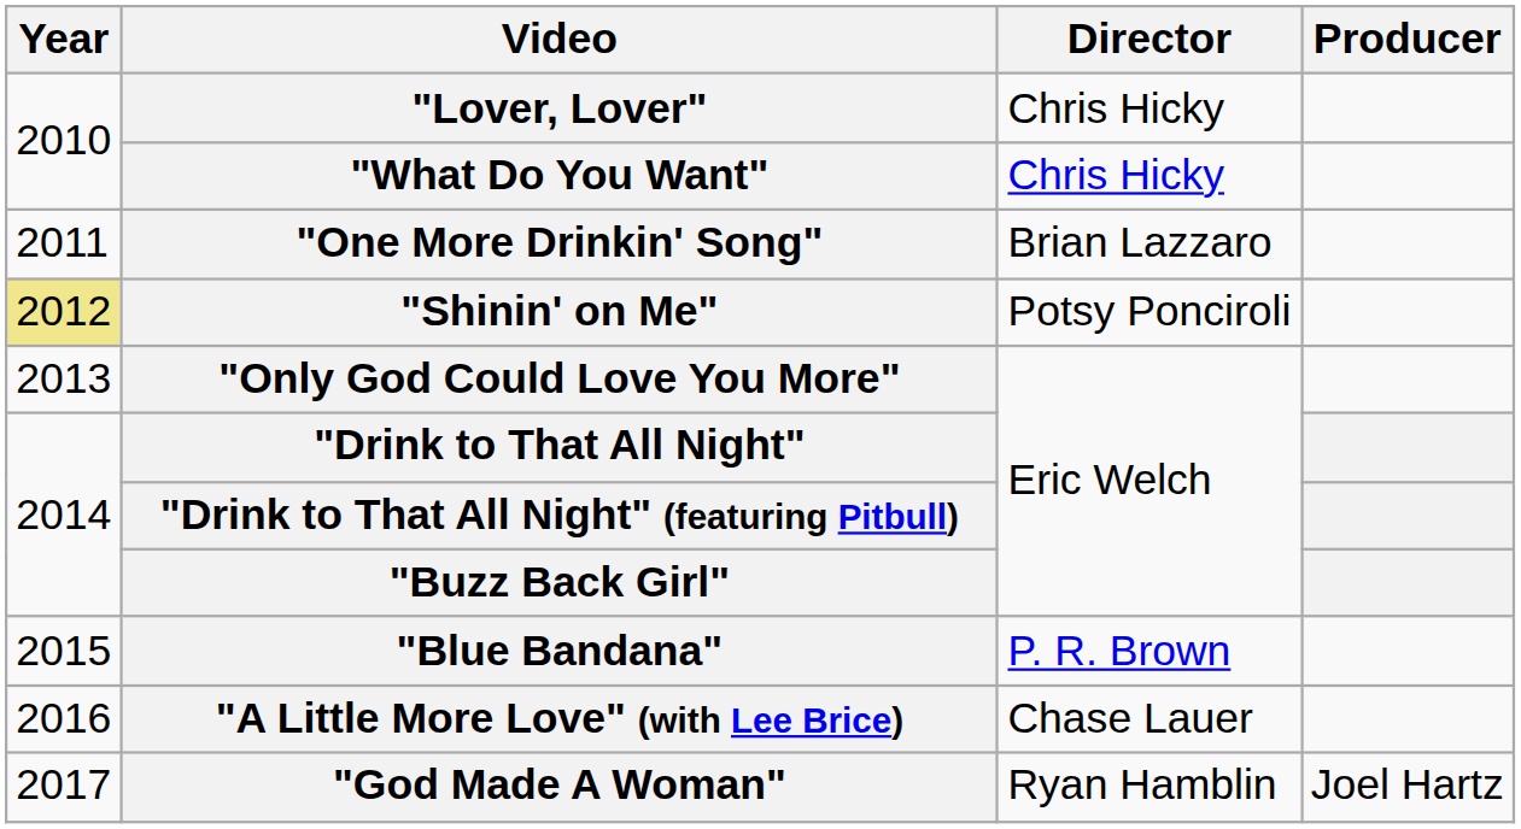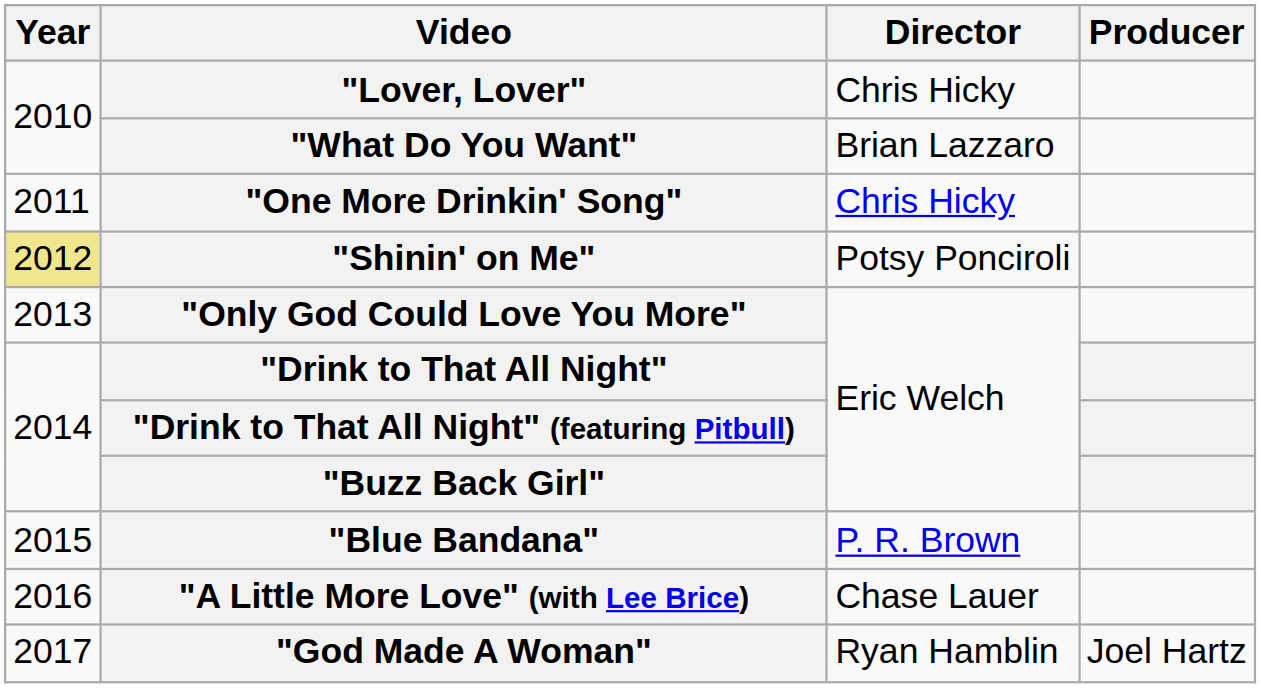 <table class="wikitable plainrowheaders">
 <tr>
 <th>Year</th>
 <th style="width:20em;">Video</th>
 <th>Director</th>
 <th>Producer</th>
 </tr>
 <tr>
 <td rowspan="2">2010</td>
 <th scope="row">"Lover, Lover"</th>
 <td>Chris Hicky</td>
 <td></td>
 </tr>
 <tr>
 <th scope="row">"What Do You Want"</th>
-<td><a href='#'>Chris Hicky</a></td>
+<td>Brian Lazzaro</td>
 <td></td>
 </tr>
 <tr>
 <td>2011</td>
 <th scope="row">"One More Drinkin' Song"</th>
-<td>Brian Lazzaro</td>
+<td><a href='#'>Chris Hicky</a></td>
 <td></td>
 </tr>
 <tr>
 <td style="background: khaki;">2012</td>
 <th scope="row">"Shinin' on Me"</th>
 <td>Potsy Ponciroli</td>
 <td></td>
 </tr>
 <tr>
 <td>2013</td>
 <th scope="row">"Only God Could Love You More"</th>
 <td rowspan="4">Eric Welch</td>
 <td></td>
 </tr>
 <tr>
 <td rowspan="3">2014</td>
 <th scope="row">"Drink to That All Night"</th>
 <th></th>
 </tr>
 <tr>
 <th scope="row">"Drink to That All Night" <small>(featuring <a href='#'>Pitbull</a>)</small></th>
 <th></th>
 </tr>
 <tr>
 <th scope="row">"Buzz Back Girl"</th>
 <th></th>
 </tr>
 <tr>
 <td>2015</td>
 <th scope="row">"Blue Bandana"</th>
 <td><a href='#'>P. R. Brown</a></td>
 <td></td>
 </tr>
 <tr>
 <td>2016</td>
 <th scope="row">"A Little More Love" <small>(with <a href='#'>Lee Brice</a>)</small></th>
 <td>Chase Lauer</td>
 <td></td>
 </tr>
 <tr>
 <td>2017</td>
 <th scope="row">"God Made A Woman"</th>
 <td>Ryan Hamblin</td>
 <td>Joel Hartz</td>
 </tr>
 </table>
